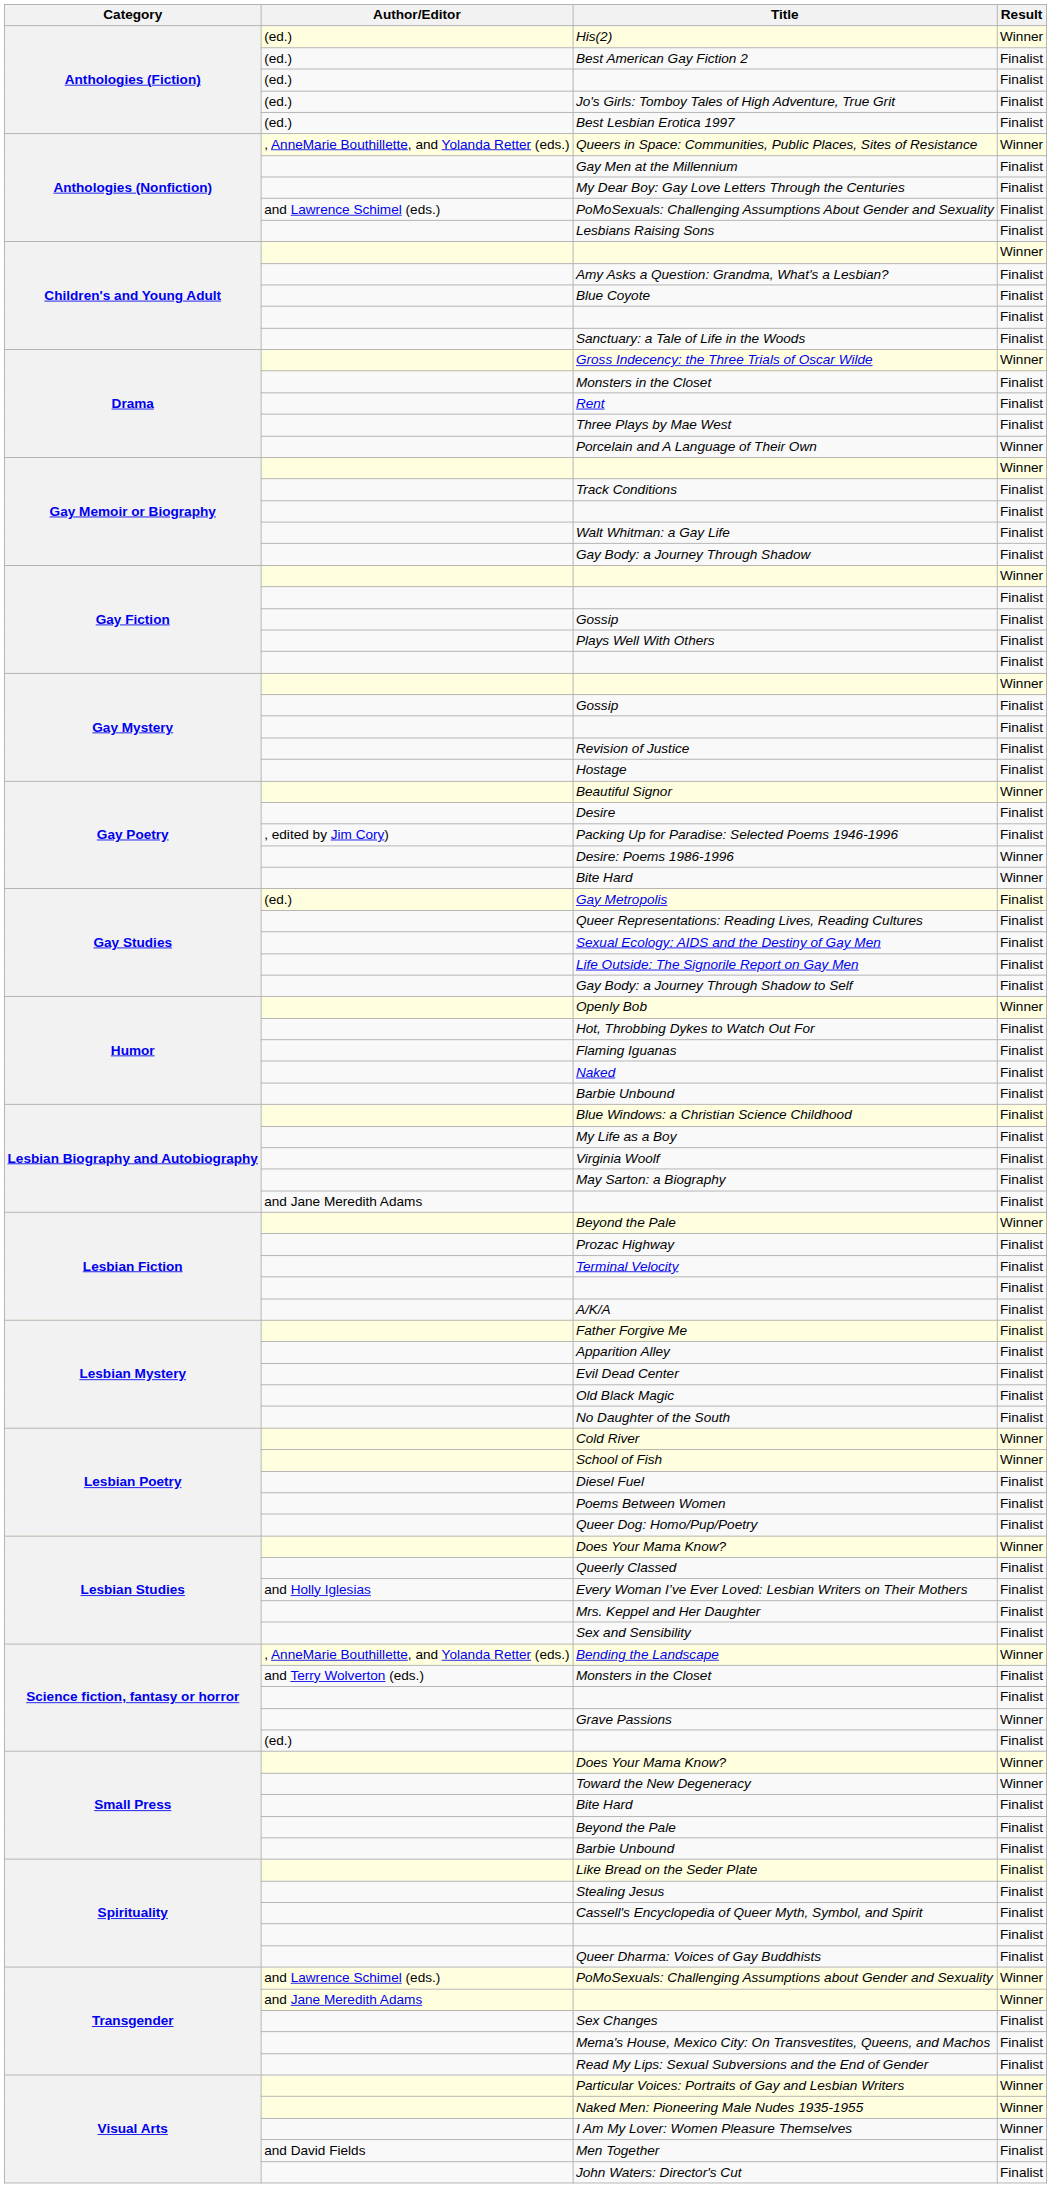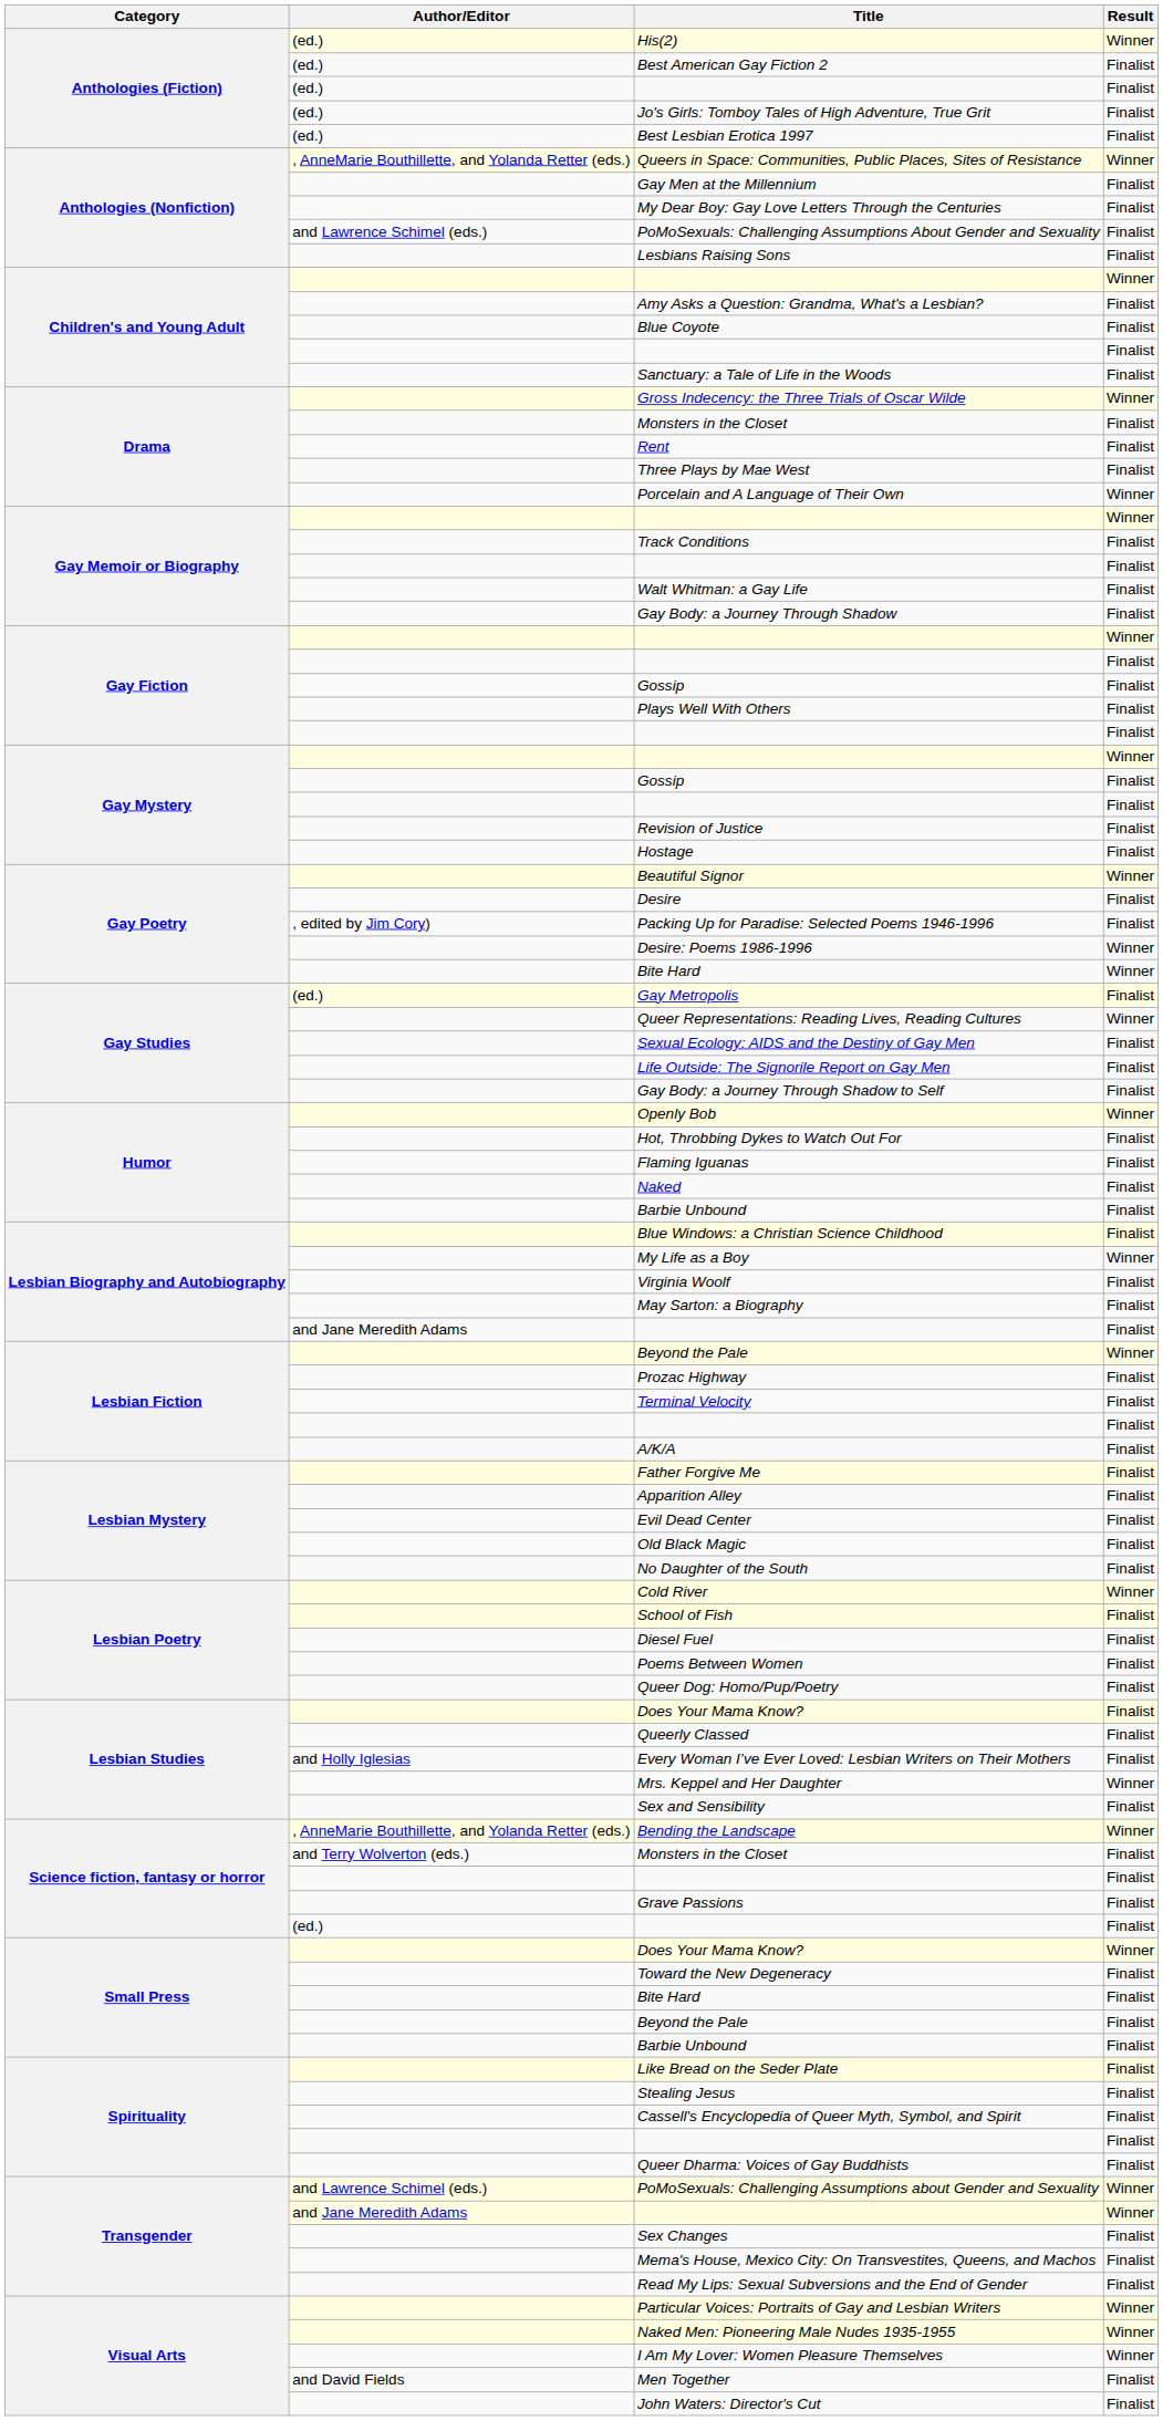 <table class="wikitable sortable mw-collapsible">
 <tr>
 <th>Category</th>
 <th>Author/Editor</th>
 <th>Title</th>
 <th>Result</th>
 </tr>
 <tr style=background:lightyellow>
 <th rowspan="5"><a href='#'>Anthologies (Fiction)</a></th>
 <td> (ed.)</td>
 <td><em>His(2)</em></td>
 <td>Winner</td>
 </tr>
 <tr>
 <td> (ed.)</td>
 <td><em>Best American Gay Fiction 2</em></td>
 <td>Finalist</td>
 </tr>
 <tr>
 <td> (ed.)</td>
 <td><em></em></td>
 <td>Finalist</td>
 </tr>
 <tr>
 <td> (ed.)</td>
 <td><em>Jo's Girls: Tomboy Tales of High Adventure, True Grit</em></td>
 <td>Finalist</td>
 </tr>
 <tr>
 <td> (ed.)</td>
 <td><em>Best Lesbian Erotica 1997</em></td>
 <td>Finalist</td>
 </tr>
 <tr style=background:lightyellow>
 <th rowspan="5"><a href='#'>Anthologies (Nonfiction)</a></th>
 <td>, <a href='#'>AnneMarie Bouthillette</a>, and <a href='#'>Yolanda Retter</a> (eds.)</td>
 <td><em>Queers in Space: Communities, Public Places, Sites of Resistance</em></td>
 <td>Winner</td>
 </tr>
 <tr>
 <td></td>
 <td><em>Gay Men at the Millennium</em></td>
 <td>Finalist</td>
 </tr>
 <tr>
 <td></td>
 <td><em>My Dear Boy: Gay Love Letters Through the Centuries</em></td>
 <td>Finalist</td>
 </tr>
 <tr>
 <td> and <a href='#'>Lawrence Schimel</a> (eds.)</td>
 <td><em>PoMoSexuals: Challenging Assumptions About Gender and Sexuality</em></td>
 <td>Finalist</td>
 </tr>
 <tr>
 <td></td>
 <td><em>Lesbians Raising Sons</em></td>
 <td>Finalist</td>
 </tr>
 <tr style=background:lightyellow>
 <th rowspan="5"><a href='#'>Children's and Young Adult</a></th>
 <td></td>
 <td><em></em></td>
 <td>Winner</td>
 </tr>
 <tr>
 <td></td>
 <td><em>Amy Asks a Question: Grandma, What's a Lesbian?</em></td>
 <td>Finalist</td>
 </tr>
 <tr>
 <td></td>
 <td><em>Blue Coyote</em></td>
 <td>Finalist</td>
 </tr>
 <tr>
 <td></td>
 <td><em></em></td>
 <td>Finalist</td>
 </tr>
 <tr>
 <td></td>
 <td><em>Sanctuary: a Tale of Life in the Woods</em></td>
 <td>Finalist</td>
 </tr>
 <tr style=background:lightyellow>
 <th rowspan="5"><a href='#'>Drama</a></th>
 <td></td>
 <td><em><a href='#'>Gross Indecency: the Three Trials of Oscar Wilde</a></em></td>
 <td>Winner</td>
 </tr>
 <tr>
 <td></td>
 <td><em>Monsters in the Closet</em></td>
 <td>Finalist</td>
 </tr>
 <tr>
 <td></td>
 <td><em><a href='#'>Rent</a></em></td>
 <td>Finalist</td>
 </tr>
 <tr>
 <td></td>
 <td><em>Three Plays by Mae West</em></td>
 <td>Finalist</td>
 </tr>
 <tr>
 <td></td>
 <td><em>Porcelain and A Language of Their Own</em></td>
 <td>Winner</td>
 </tr>
 <tr style=background:lightyellow>
 <th rowspan="5"><a href='#'>Gay Memoir or Biography</a></th>
 <td></td>
 <td><em></em></td>
 <td>Winner</td>
 </tr>
 <tr>
 <td></td>
 <td><em>Track Conditions</em></td>
 <td>Finalist</td>
 </tr>
 <tr>
 <td></td>
 <td><em></em></td>
 <td>Finalist</td>
 </tr>
 <tr>
 <td></td>
 <td><em>Walt Whitman: a Gay Life</em></td>
 <td>Finalist</td>
 </tr>
 <tr>
 <td></td>
 <td><em>Gay Body: a Journey Through Shadow</em></td>
 <td>Finalist</td>
 </tr>
 <tr style=background:lightyellow>
 <th rowspan="5"><a href='#'>Gay Fiction</a></th>
 <td></td>
 <td><em></em></td>
 <td>Winner</td>
 </tr>
 <tr>
 <td></td>
 <td><em></em></td>
 <td>Finalist</td>
 </tr>
 <tr>
 <td></td>
 <td><em>Gossip</em></td>
 <td>Finalist</td>
 </tr>
 <tr>
 <td></td>
 <td><em>Plays Well With Others</em></td>
 <td>Finalist</td>
 </tr>
 <tr>
 <td></td>
 <td><em></em></td>
 <td>Finalist</td>
 </tr>
 <tr style=background:lightyellow>
 <th rowspan="5"><a href='#'>Gay Mystery</a></th>
 <td></td>
 <td><em></em></td>
 <td>Winner</td>
 </tr>
 <tr>
 <td></td>
 <td><em>Gossip</em></td>
 <td>Finalist</td>
 </tr>
 <tr>
 <td></td>
 <td><em></em></td>
 <td>Finalist</td>
 </tr>
 <tr>
 <td></td>
 <td><em>Revision of Justice</em></td>
 <td>Finalist</td>
 </tr>
 <tr>
 <td></td>
 <td><em>Hostage</em></td>
 <td>Finalist</td>
 </tr>
 <tr style=background:lightyellow>
 <th rowspan="5"><a href='#'>Gay Poetry</a></th>
 <td></td>
 <td><em>Beautiful Signor</em></td>
 <td>Winner</td>
 </tr>
 <tr>
 <td></td>
 <td><em>Desire</em></td>
 <td>Finalist</td>
 </tr>
 <tr>
 <td>, edited by <a href='#'>Jim Cory</a>)</td>
 <td><em>Packing Up for Paradise: Selected Poems 1946-1996</em></td>
 <td>Finalist</td>
 </tr>
 <tr>
 <td></td>
 <td><em>Desire: Poems 1986-1996</em></td>
 <td>Winner</td>
 </tr>
 <tr>
 <td></td>
 <td><em>Bite Hard</em></td>
 <td>Winner</td>
 </tr>
 <tr style=background:lightyellow>
 <th rowspan="5"><a href='#'>Gay Studies</a></th>
 <td> (ed.)</td>
 <td><em><a href='#'>Gay Metropolis</a></em></td>
 <td>Finalist</td>
 </tr>
 <tr>
 <td></td>
 <td><em>Queer Representations: Reading Lives, Reading Cultures</em></td>
-<td>Finalist</td>
+<td>Winner</td>
 </tr>
 <tr>
 <td></td>
 <td Sexual Ecology><em><a href='#'>Sexual Ecology: AIDS and the Destiny of Gay Men</a></em></td>
 <td>Finalist</td>
 </tr>
 <tr>
 <td></td>
 <td><em><a href='#'>Life Outside: The Signorile Report on Gay Men</a></em></td>
 <td>Finalist</td>
 </tr>
 <tr>
 <td></td>
 <td><em>Gay Body: a Journey Through Shadow to Self</em></td>
 <td>Finalist</td>
 </tr>
 <tr style=background:lightyellow>
 <th rowspan="5"><a href='#'>Humor</a></th>
 <td></td>
 <td><em>Openly Bob</em></td>
 <td>Winner</td>
 </tr>
 <tr>
 <td></td>
 <td><em>Hot, Throbbing Dykes to Watch Out For</em></td>
 <td>Finalist</td>
 </tr>
 <tr>
 <td></td>
 <td><em>Flaming Iguanas</em></td>
 <td>Finalist</td>
 </tr>
 <tr>
 <td></td>
 <td><em><a href='#'>Naked</a></em></td>
 <td>Finalist</td>
 </tr>
 <tr>
 <td></td>
 <td><em>Barbie Unbound</em></td>
 <td>Finalist</td>
 </tr>
 <tr style=background:lightyellow>
 <th rowspan="5"><a href='#'>Lesbian Biography and Autobiography</a></th>
 <td></td>
 <td><em>Blue Windows: a Christian Science Childhood</em></td>
 <td>Finalist</td>
 </tr>
 <tr>
 <td></td>
 <td><em>My Life as a Boy</em></td>
-<td>Finalist</td>
+<td>Winner</td>
 </tr>
 <tr>
 <td></td>
 <td><em>Virginia Woolf</em></td>
 <td>Finalist</td>
 </tr>
 <tr>
 <td></td>
 <td><em>May Sarton: a Biography</em></td>
 <td>Finalist</td>
 </tr>
 <tr>
 <td> and Jane Meredith Adams</td>
 <td><em></em></td>
 <td>Finalist</td>
 </tr>
 <tr style=background:lightyellow>
 <th rowspan="5"><a href='#'>Lesbian Fiction</a></th>
 <td></td>
 <td><em>Beyond the Pale</em></td>
 <td>Winner</td>
 </tr>
 <tr>
 <td></td>
 <td><em>Prozac Highway</em></td>
 <td>Finalist</td>
 </tr>
 <tr>
 <td></td>
 <td><em><a href='#'>Terminal Velocity</a></em></td>
 <td>Finalist</td>
 </tr>
 <tr>
 <td></td>
 <td><em></em></td>
 <td>Finalist</td>
 </tr>
 <tr>
 <td></td>
 <td><em>A/K/A</em></td>
 <td>Finalist</td>
 </tr>
 <tr style=background:lightyellow>
 <th rowspan="5"><a href='#'>Lesbian Mystery</a></th>
 <td></td>
 <td><em>Father Forgive Me</em></td>
 <td>Finalist</td>
 </tr>
 <tr>
 <td></td>
 <td><em>Apparition Alley</em></td>
 <td>Finalist</td>
 </tr>
 <tr>
 <td></td>
 <td><em>Evil Dead Center</em></td>
 <td>Finalist</td>
 </tr>
 <tr>
 <td></td>
 <td><em>Old Black Magic</em></td>
 <td>Finalist</td>
 </tr>
 <tr>
 <td></td>
 <td><em>No Daughter of the South</em></td>
 <td>Finalist</td>
 </tr>
 <tr style=background:lightyellow>
 <th rowspan="5"><a href='#'>Lesbian Poetry</a></th>
 <td></td>
 <td><em>Cold River</em></td>
 <td>Winner</td>
 </tr>
 <tr style="background:lightyellow">
 <td></td>
 <td><em>School of Fish</em></td>
-<td>Winner</td>
+<td>Finalist</td>
 </tr>
 <tr>
 <td></td>
 <td><em>Diesel Fuel</em></td>
 <td>Finalist</td>
 </tr>
 <tr>
 <td></td>
 <td><em>Poems Between Women</em></td>
 <td>Finalist</td>
 </tr>
 <tr>
 <td></td>
 <td><em>Queer Dog: Homo/Pup/Poetry</em></td>
 <td>Finalist</td>
 </tr>
 <tr style=background:lightyellow>
 <th rowspan="5"><a href='#'>Lesbian Studies</a></th>
 <td></td>
 <td><em>Does Your Mama Know?</em></td>
-<td>Winner</td>
+<td>Finalist</td>
 </tr>
 <tr>
 <td></td>
 <td><em>Queerly Classed</em></td>
 <td>Finalist</td>
 </tr>
 <tr>
 <td> and <a href='#'>Holly Iglesias</a></td>
 <td><em>Every Woman I’ve Ever Loved: Lesbian Writers on Their Mothers</em></td>
 <td>Finalist</td>
 </tr>
 <tr>
 <td></td>
 <td><em>Mrs. Keppel and Her Daughter</em></td>
-<td>Finalist</td>
+<td>Winner</td>
 </tr>
 <tr>
 <td></td>
 <td><em>Sex and Sensibility</em></td>
 <td>Finalist</td>
 </tr>
 <tr style=background:lightyellow>
 <th rowspan="5"><a href='#'>Science fiction, fantasy or horror</a></th>
 <td>, <a href='#'>AnneMarie Bouthillette</a>, and <a href='#'>Yolanda Retter</a> (eds.)</td>
 <td><em><a href='#'>Bending the Landscape</a></em></td>
 <td>Winner</td>
 </tr>
 <tr>
 <td> and <a href='#'>Terry Wolverton</a> (eds.)</td>
 <td><em>Monsters in the Closet</em></td>
 <td>Finalist</td>
 </tr>
 <tr>
 <td></td>
 <td><em></em></td>
 <td>Finalist</td>
 </tr>
 <tr>
 <td></td>
 <td><em>Grave Passions</em></td>
-<td>Winner</td>
+<td>Finalist</td>
 </tr>
 <tr>
 <td> (ed.)</td>
 <td><em></em></td>
 <td>Finalist</td>
 </tr>
 <tr style=background:lightyellow>
 <th rowspan="5"><a href='#'>Small Press</a></th>
 <td></td>
 <td><em>Does Your Mama Know?</em></td>
 <td>Winner</td>
 </tr>
 <tr>
 <td></td>
 <td><em>Toward the New Degeneracy</em></td>
-<td>Winner</td>
+<td>Finalist</td>
 </tr>
 <tr>
 <td></td>
 <td><em>Bite Hard</em></td>
 <td>Finalist</td>
 </tr>
 <tr>
 <td></td>
 <td><em>Beyond the Pale</em></td>
 <td>Finalist</td>
 </tr>
 <tr>
 <td></td>
 <td><em>Barbie Unbound</em></td>
 <td>Finalist</td>
 </tr>
 <tr style=background:lightyellow>
 <th rowspan="5"><a href='#'>Spirituality</a></th>
 <td></td>
 <td><em>Like Bread on the Seder Plate</em></td>
 <td>Finalist</td>
 </tr>
 <tr>
 <td></td>
 <td><em>Stealing Jesus</em></td>
 <td>Finalist</td>
 </tr>
 <tr>
 <td></td>
 <td><em>Cassell's Encyclopedia of Queer Myth, Symbol, and Spirit</em></td>
 <td>Finalist</td>
 </tr>
 <tr>
 <td></td>
 <td><em></em></td>
 <td>Finalist</td>
 </tr>
 <tr>
 <td></td>
 <td><em>Queer Dharma: Voices of Gay Buddhists</em></td>
 <td>Finalist</td>
 </tr>
 <tr style=background:lightyellow>
 <th rowspan="5"><a href='#'>Transgender</a></th>
 <td> and <a href='#'>Lawrence Schimel</a> (eds.)</td>
 <td><em>PoMoSexuals: Challenging Assumptions about Gender and Sexuality</em></td>
 <td>Winner</td>
 </tr>
 <tr style=background:lightyellow>
 <td> and <a href='#'>Jane Meredith Adams</a></td>
 <td><em></em></td>
 <td>Winner</td>
 </tr>
 <tr>
 <td></td>
 <td><em>Sex Changes</em></td>
 <td>Finalist</td>
 </tr>
 <tr>
 <td></td>
 <td><em>Mema's House, Mexico City: On Transvestites, Queens, and Machos</em></td>
 <td>Finalist</td>
 </tr>
 <tr>
 <td></td>
 <td><em>Read My Lips: Sexual Subversions and the End of Gender</em></td>
 <td>Finalist</td>
 </tr>
 <tr style=background:lightyellow>
 <th rowspan="5"><a href='#'>Visual Arts</a></th>
 <td></td>
 <td><em>Particular Voices: Portraits of Gay and Lesbian Writers</em></td>
 <td>Winner</td>
 </tr>
 <tr style=background:lightyellow>
 <td></td>
 <td><em>Naked Men: Pioneering Male Nudes 1935-1955</em></td>
 <td>Winner</td>
 </tr>
 <tr>
 <td></td>
 <td><em>I Am My Lover: Women Pleasure Themselves</em></td>
 <td>Winner</td>
 </tr>
 <tr>
 <td> and David Fields</td>
 <td><em>Men Together</em></td>
 <td>Finalist</td>
 </tr>
 <tr>
 <td></td>
 <td><em>John Waters: Director's Cut</em></td>
 <td>Finalist</td>
 </tr>
 </table>
